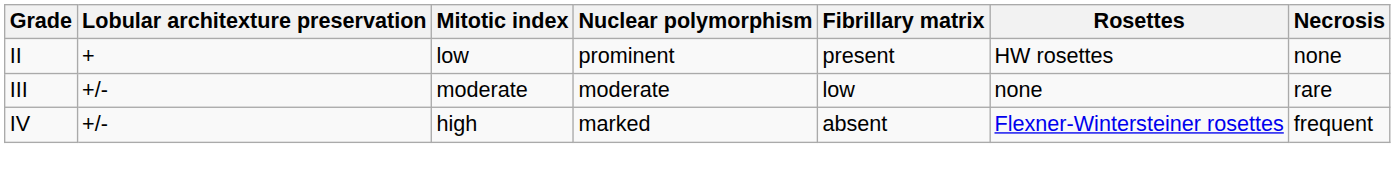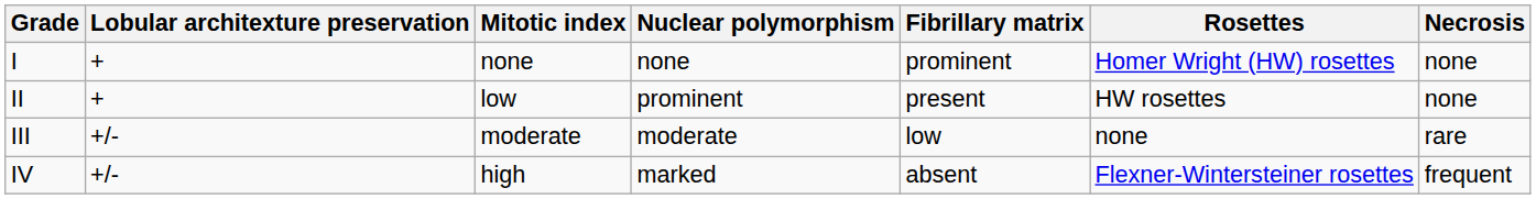 <table class="wikitable">
 <tr>
 <th>Grade</th>
 <th>Lobular architexture preservation</th>
 <th>Mitotic index</th>
 <th>Nuclear polymorphism</th>
 <th>Fibrillary matrix</th>
 <th>Rosettes</th>
 <th>Necrosis</th>
+</tr>
+<tr>
+<td>I</td>
+<td>+</td>
+<td>none</td>
+<td>none</td>
+<td>prominent</td>
+<td><a href='#'>Homer Wright (HW) rosettes</a></td>
+<td>none</td>
 </tr>
 <tr>
 <td>II</td>
 <td>+</td>
 <td>low</td>
 <td>prominent</td>
 <td>present</td>
 <td>HW rosettes</td>
 <td>none</td>
 </tr>
 <tr>
 <td>III</td>
 <td>+/-</td>
 <td>moderate</td>
 <td>moderate</td>
 <td>low</td>
 <td>none</td>
 <td>rare</td>
 </tr>
 <tr>
 <td>IV</td>
 <td>+/-</td>
 <td>high</td>
 <td>marked</td>
 <td>absent</td>
 <td><a href='#'>Flexner-Wintersteiner rosettes</a></td>
 <td>frequent</td>
 </tr>
 </table>
